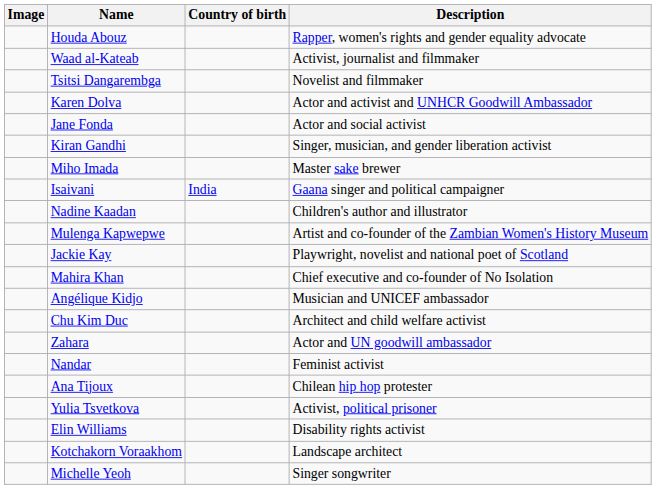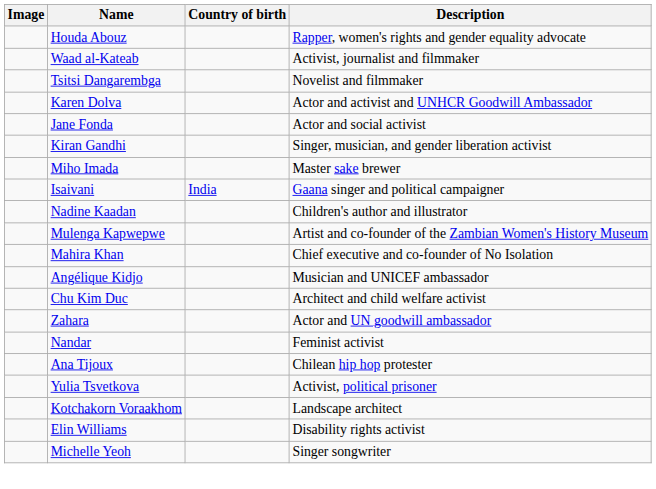 <table class="wikitable sortable">
 <tr>
 <th>Image</th>
 <th>Name</th>
 <th>Country of birth</th>
 <th>Description</th>
 </tr>
 <tr>
 <td></td>
 <td><a href='#'>Houda Abouz</a></td>
 <td></td>
 <td><a href='#'>Rapper</a>, women's rights and gender equality advocate</td>
 </tr>
 <tr>
 <td></td>
 <td><a href='#'>Waad al-Kateab</a></td>
 <td></td>
 <td>Activist, journalist and filmmaker</td>
 </tr>
 <tr>
 <td></td>
 <td><a href='#'>Tsitsi Dangarembga</a></td>
 <td></td>
 <td>Novelist and filmmaker</td>
 </tr>
 <tr>
 <td></td>
 <td><a href='#'>Karen Dolva</a></td>
 <td></td>
 <td>Actor and activist and <a href='#'>UNHCR Goodwill Ambassador</a></td>
 </tr>
 <tr>
 <td></td>
 <td><a href='#'>Jane Fonda</a></td>
 <td></td>
 <td>Actor and social activist</td>
 </tr>
 <tr>
 <td></td>
 <td><a href='#'>Kiran Gandhi</a></td>
 <td></td>
 <td>Singer, musician, and gender liberation activist</td>
 </tr>
 <tr>
 <td></td>
 <td><a href='#'>Miho Imada</a></td>
 <td></td>
 <td>Master <a href='#'>sake</a> brewer</td>
 </tr>
 <tr>
 <td></td>
 <td><a href='#'>Isaivani</a></td>
 <td> <a href='#'>India</a></td>
 <td><a href='#'>Gaana</a> singer and political campaigner</td>
 </tr>
 <tr>
 <td></td>
 <td><a href='#'>Nadine Kaadan</a></td>
 <td></td>
 <td>Children's author and illustrator</td>
 </tr>
 <tr>
 <td></td>
 <td><a href='#'>Mulenga Kapwepwe</a></td>
 <td></td>
 <td>Artist and co-founder of the <a href='#'>Zambian Women's History Museum</a></td>
 </tr>
 <tr>
 <td></td>
-<td><a href='#'>Jackie Kay</a></td>
-<td></td>
-<td>Playwright, novelist and national poet of <a href='#'>Scotland</a></td>
-</tr>
-<tr>
-<td></td>
 <td><a href='#'>Mahira Khan</a></td>
 <td></td>
 <td>Chief executive and co-founder of No Isolation</td>
 </tr>
 <tr>
 <td></td>
 <td><a href='#'>Angélique Kidjo</a></td>
 <td></td>
 <td>Musician and UNICEF ambassador</td>
 </tr>
 <tr>
 <td></td>
 <td><a href='#'>Chu Kim Duc</a></td>
 <td></td>
 <td>Architect and child welfare activist</td>
 </tr>
 <tr>
 <td></td>
 <td><a href='#'>Zahara</a></td>
 <td></td>
 <td>Actor and <a href='#'>UN goodwill ambassador</a></td>
 </tr>
 <tr>
 <td></td>
 <td><a href='#'>Nandar</a></td>
 <td></td>
 <td>Feminist activist</td>
 </tr>
 <tr>
 <td></td>
 <td><a href='#'>Ana Tijoux</a></td>
 <td></td>
 <td>Chilean <a href='#'>hip hop</a> protester</td>
 </tr>
 <tr>
 <td></td>
 <td><a href='#'>Yulia Tsvetkova</a></td>
 <td></td>
 <td>Activist, <a href='#'>political prisoner</a></td>
 </tr>
 <tr>
 <td></td>
+<td><a href='#'>Kotchakorn Voraakhom</a></td>
+<td></td>
+<td>Landscape architect</td>
+</tr>
+<tr>
+<td></td>
 <td><a href='#'>Elin Williams</a></td>
 <td></td>
 <td>Disability rights activist</td>
-</tr>
-<tr>
-<td></td>
-<td><a href='#'>Kotchakorn Voraakhom</a></td>
-<td></td>
-<td>Landscape architect</td>
 </tr>
 <tr>
 <td></td>
 <td><a href='#'>Michelle Yeoh</a></td>
 <td></td>
 <td>Singer songwriter</td>
 </tr>
 </table>
